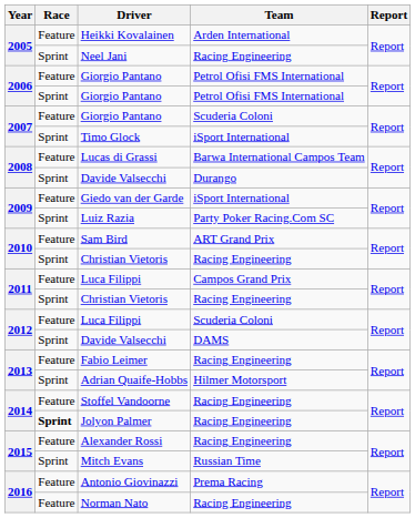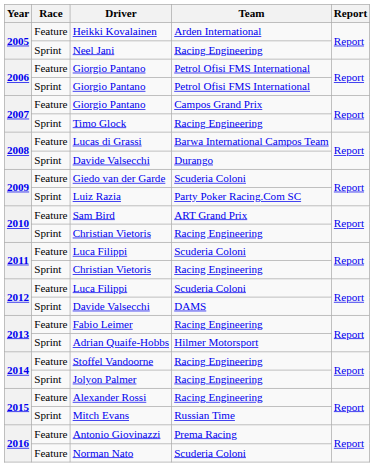 <table class="wikitable" style="font-size:95%;">
 <tr>
 <th>Year</th>
 <th>Race</th>
 <th>Driver</th>
 <th>Team</th>
 <th>Report</th>
 </tr>
 <tr>
 <th rowspan=2><a href='#'>2005</a></th>
 <td>Feature</td>
 <td> <a href='#'>Heikki Kovalainen</a></td>
 <td><a href='#'>Arden International</a></td>
 <td rowspan=2><a href='#'>Report</a></td>
 </tr>
 <tr>
 <td>Sprint</td>
 <td> <a href='#'>Neel Jani</a></td>
 <td><a href='#'>Racing Engineering</a></td>
 </tr>
 <tr>
 <th rowspan=2><a href='#'>2006</a></th>
 <td>Feature</td>
 <td> <a href='#'>Giorgio Pantano</a></td>
 <td><a href='#'>Petrol Ofisi FMS International</a></td>
 <td rowspan=2><a href='#'>Report</a></td>
 </tr>
 <tr>
 <td>Sprint</td>
 <td> <a href='#'>Giorgio Pantano</a></td>
 <td><a href='#'>Petrol Ofisi FMS International</a></td>
 </tr>
 <tr>
 <th rowspan=2><a href='#'>2007</a></th>
 <td>Feature</td>
 <td> <a href='#'>Giorgio Pantano</a></td>
-<td><a href='#'>Scuderia Coloni</a></td>
+<td><a href='#'>Campos Grand Prix</a></td>
 <td rowspan=2><a href='#'>Report</a></td>
 </tr>
 <tr>
 <td>Sprint</td>
 <td> <a href='#'>Timo Glock</a></td>
-<td><a href='#'>iSport International</a></td>
+<td><a href='#'>Racing Engineering</a></td>
 </tr>
 <tr>
 <th rowspan=2><a href='#'>2008</a></th>
 <td>Feature</td>
 <td> <a href='#'>Lucas di Grassi</a></td>
 <td><a href='#'>Barwa International Campos Team</a></td>
 <td rowspan=2><a href='#'>Report</a></td>
 </tr>
 <tr>
 <td>Sprint</td>
 <td> <a href='#'>Davide Valsecchi</a></td>
 <td><a href='#'>Durango</a></td>
 </tr>
 <tr>
 <th rowspan=2><a href='#'>2009</a></th>
 <td>Feature</td>
 <td> <a href='#'>Giedo van der Garde</a></td>
-<td><a href='#'>iSport International</a></td>
+<td><a href='#'>Scuderia Coloni</a></td>
 <td rowspan=2><a href='#'>Report</a></td>
 </tr>
 <tr>
 <td>Sprint</td>
 <td> <a href='#'>Luiz Razia</a></td>
 <td><a href='#'>Party Poker Racing.Com SC</a></td>
 </tr>
 <tr>
 <th rowspan=2><a href='#'>2010</a></th>
 <td>Feature</td>
 <td> <a href='#'>Sam Bird</a></td>
 <td><a href='#'>ART Grand Prix</a></td>
 <td rowspan=2><a href='#'>Report</a></td>
 </tr>
 <tr>
 <td>Sprint</td>
 <td> <a href='#'>Christian Vietoris</a></td>
 <td><a href='#'>Racing Engineering</a></td>
 </tr>
 <tr>
 <th rowspan=2><a href='#'>2011</a></th>
 <td>Feature</td>
 <td> <a href='#'>Luca Filippi</a></td>
-<td><a href='#'>Campos Grand Prix</a></td>
+<td><a href='#'>Scuderia Coloni</a></td>
 <td rowspan=2><a href='#'>Report</a></td>
 </tr>
 <tr>
 <td>Sprint</td>
 <td> <a href='#'>Christian Vietoris</a></td>
 <td><a href='#'>Racing Engineering</a></td>
 </tr>
 <tr>
 <th rowspan=2><a href='#'>2012</a></th>
 <td>Feature</td>
 <td> <a href='#'>Luca Filippi</a></td>
 <td><a href='#'>Scuderia Coloni</a></td>
 <td rowspan=2><a href='#'>Report</a></td>
 </tr>
 <tr>
 <td>Sprint</td>
 <td> <a href='#'>Davide Valsecchi</a></td>
 <td><a href='#'>DAMS</a></td>
 </tr>
 <tr>
 <th rowspan=2><a href='#'>2013</a></th>
 <td>Feature</td>
 <td> <a href='#'>Fabio Leimer</a></td>
 <td><a href='#'>Racing Engineering</a></td>
 <td rowspan=2><a href='#'>Report</a></td>
 </tr>
 <tr>
 <td>Sprint</td>
 <td> <a href='#'>Adrian Quaife-Hobbs</a></td>
 <td><a href='#'>Hilmer Motorsport</a></td>
 </tr>
 <tr>
 <th rowspan=2><a href='#'>2014</a></th>
 <td>Feature</td>
 <td> <a href='#'>Stoffel Vandoorne</a></td>
 <td><a href='#'>Racing Engineering</a></td>
 <td rowspan=2><a href='#'>Report</a></td>
 </tr>
 <tr>
-<td><strong>Sprint</strong></td>
+<td>Sprint</td>
 <td> <a href='#'>Jolyon Palmer</a></td>
 <td><a href='#'>Racing Engineering</a></td>
 </tr>
 <tr>
 <th rowspan=2><a href='#'>2015</a></th>
 <td>Feature</td>
 <td> <a href='#'>Alexander Rossi</a></td>
 <td><a href='#'>Racing Engineering</a></td>
 <td rowspan=2><a href='#'>Report</a></td>
 </tr>
 <tr>
 <td>Sprint</td>
 <td> <a href='#'>Mitch Evans</a></td>
 <td><a href='#'>Russian Time</a></td>
 </tr>
 <tr>
 <th rowspan=2><a href='#'>2016</a></th>
 <td>Feature</td>
 <td> <a href='#'>Antonio Giovinazzi</a></td>
 <td><a href='#'>Prema Racing</a></td>
 <td rowspan=2><a href='#'>Report</a></td>
 </tr>
 <tr>
 <td>Feature</td>
 <td> <a href='#'>Norman Nato</a></td>
-<td><a href='#'>Racing Engineering</a></td>
+<td><a href='#'>Scuderia Coloni</a></td>
 </tr>
 </table>
